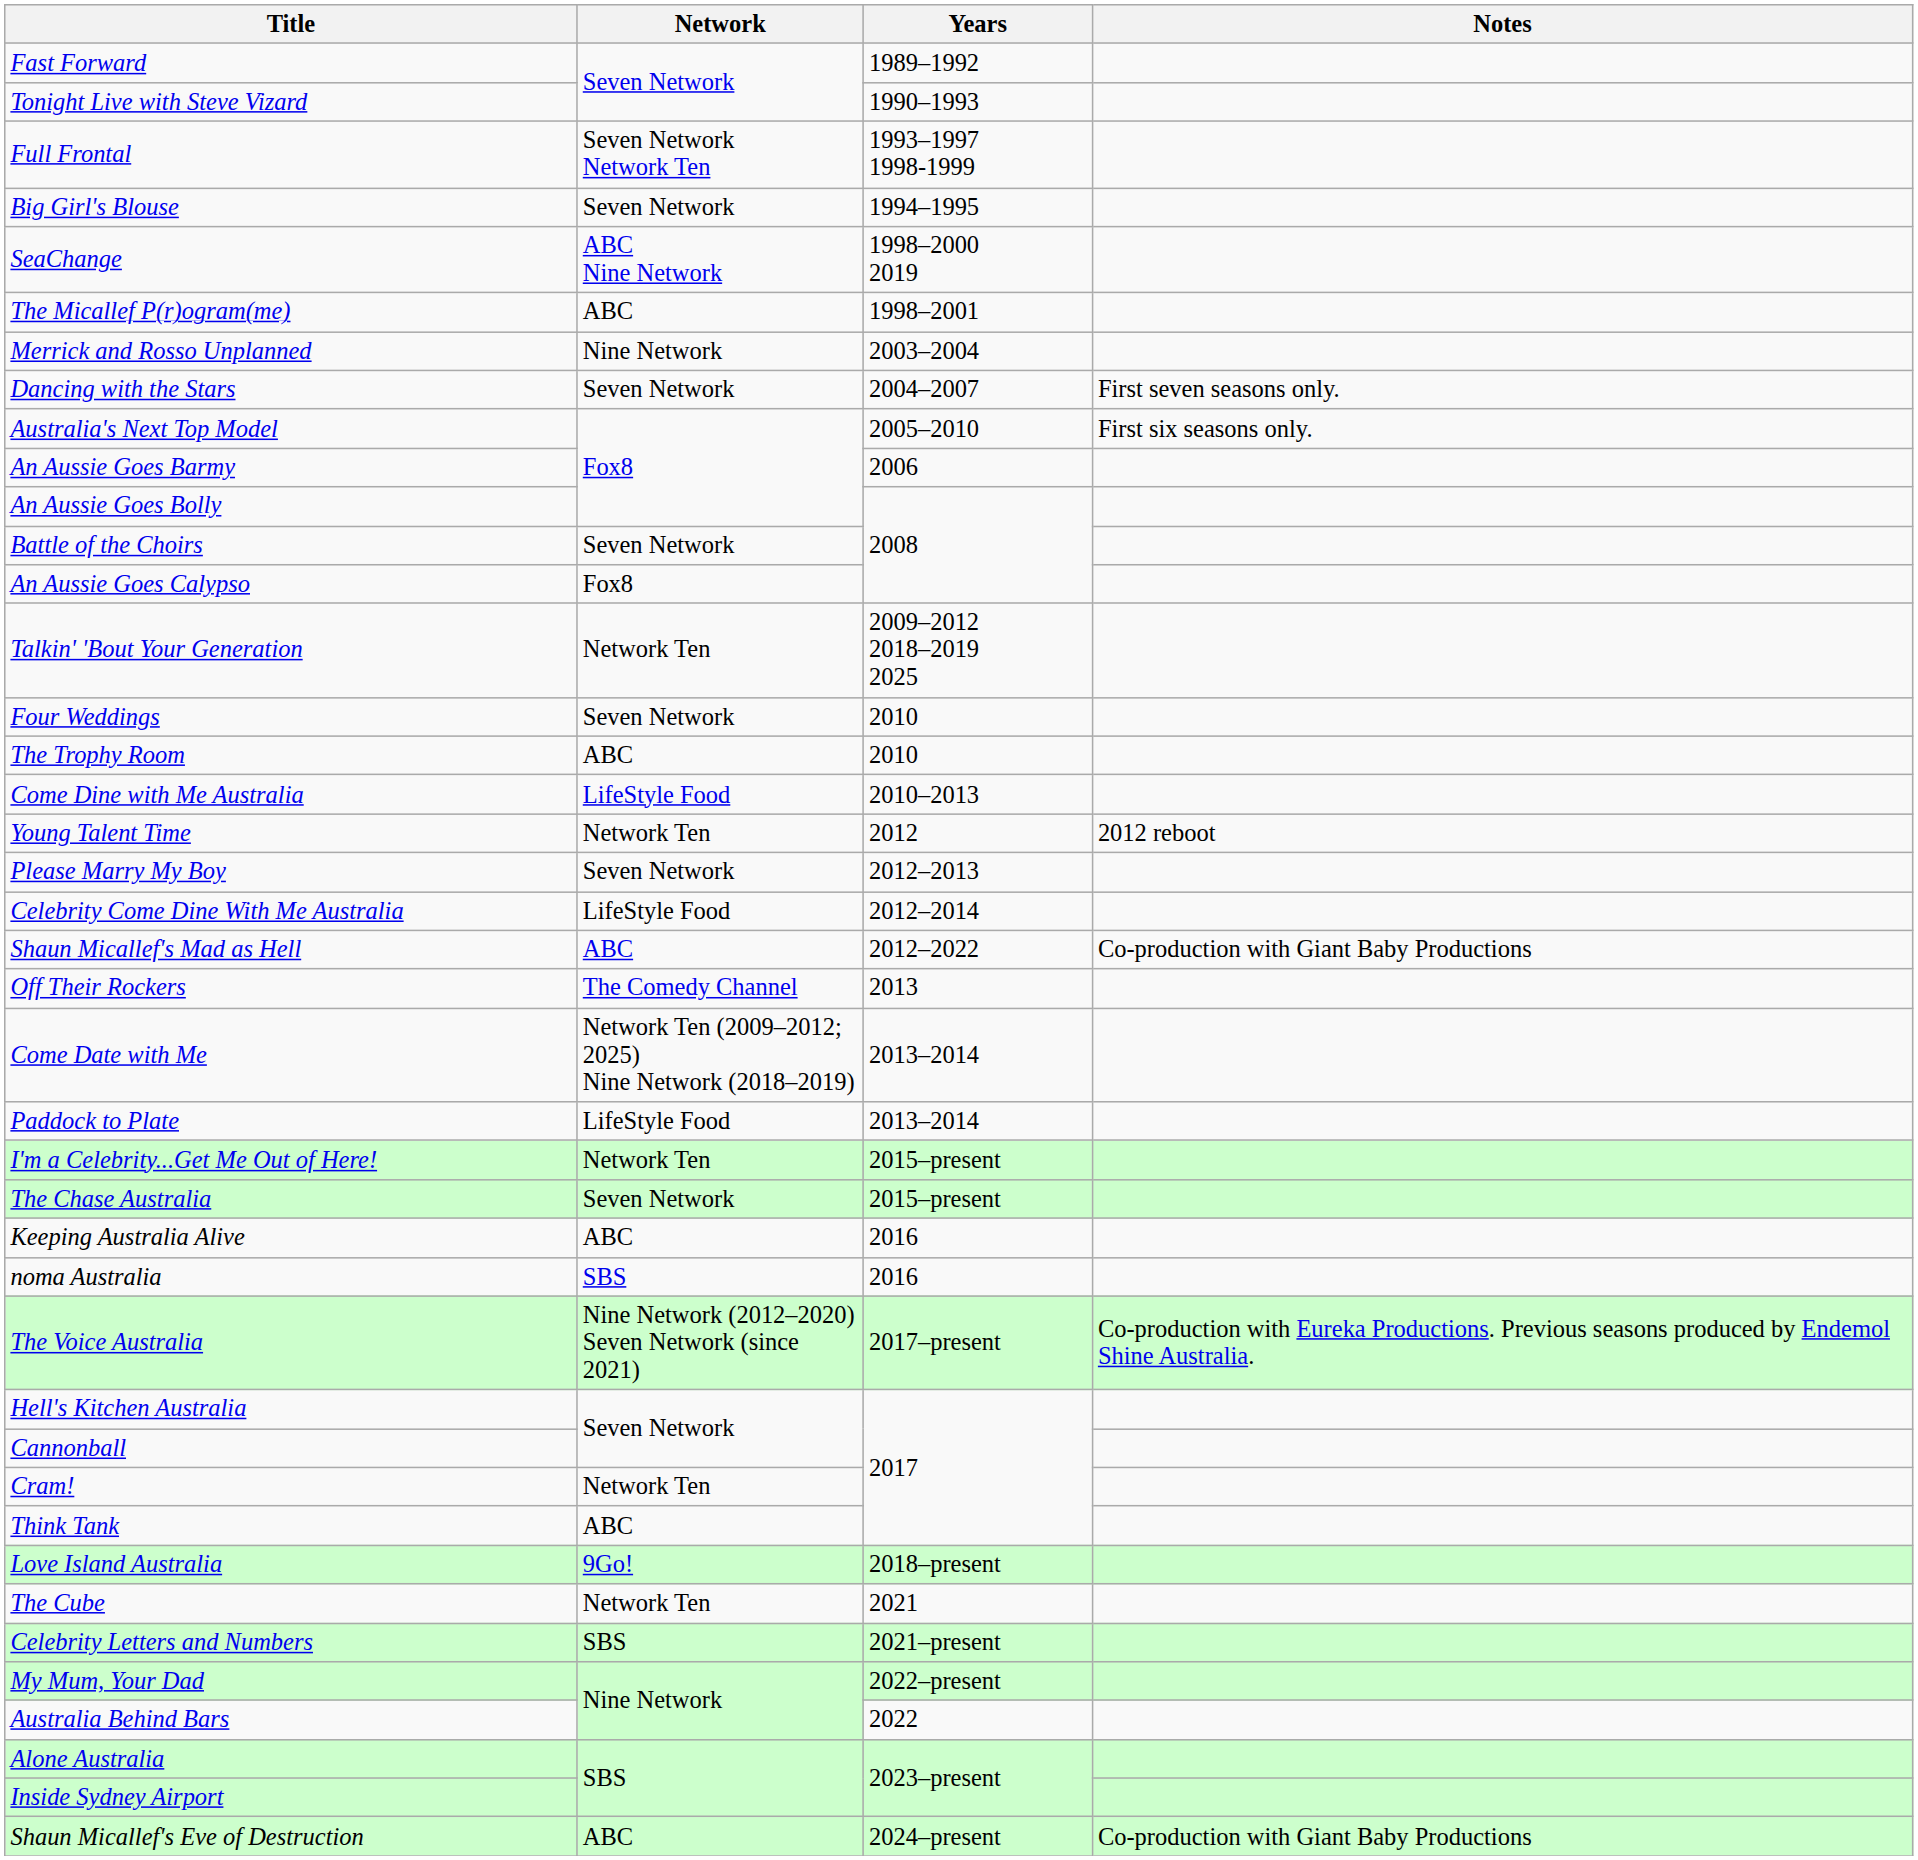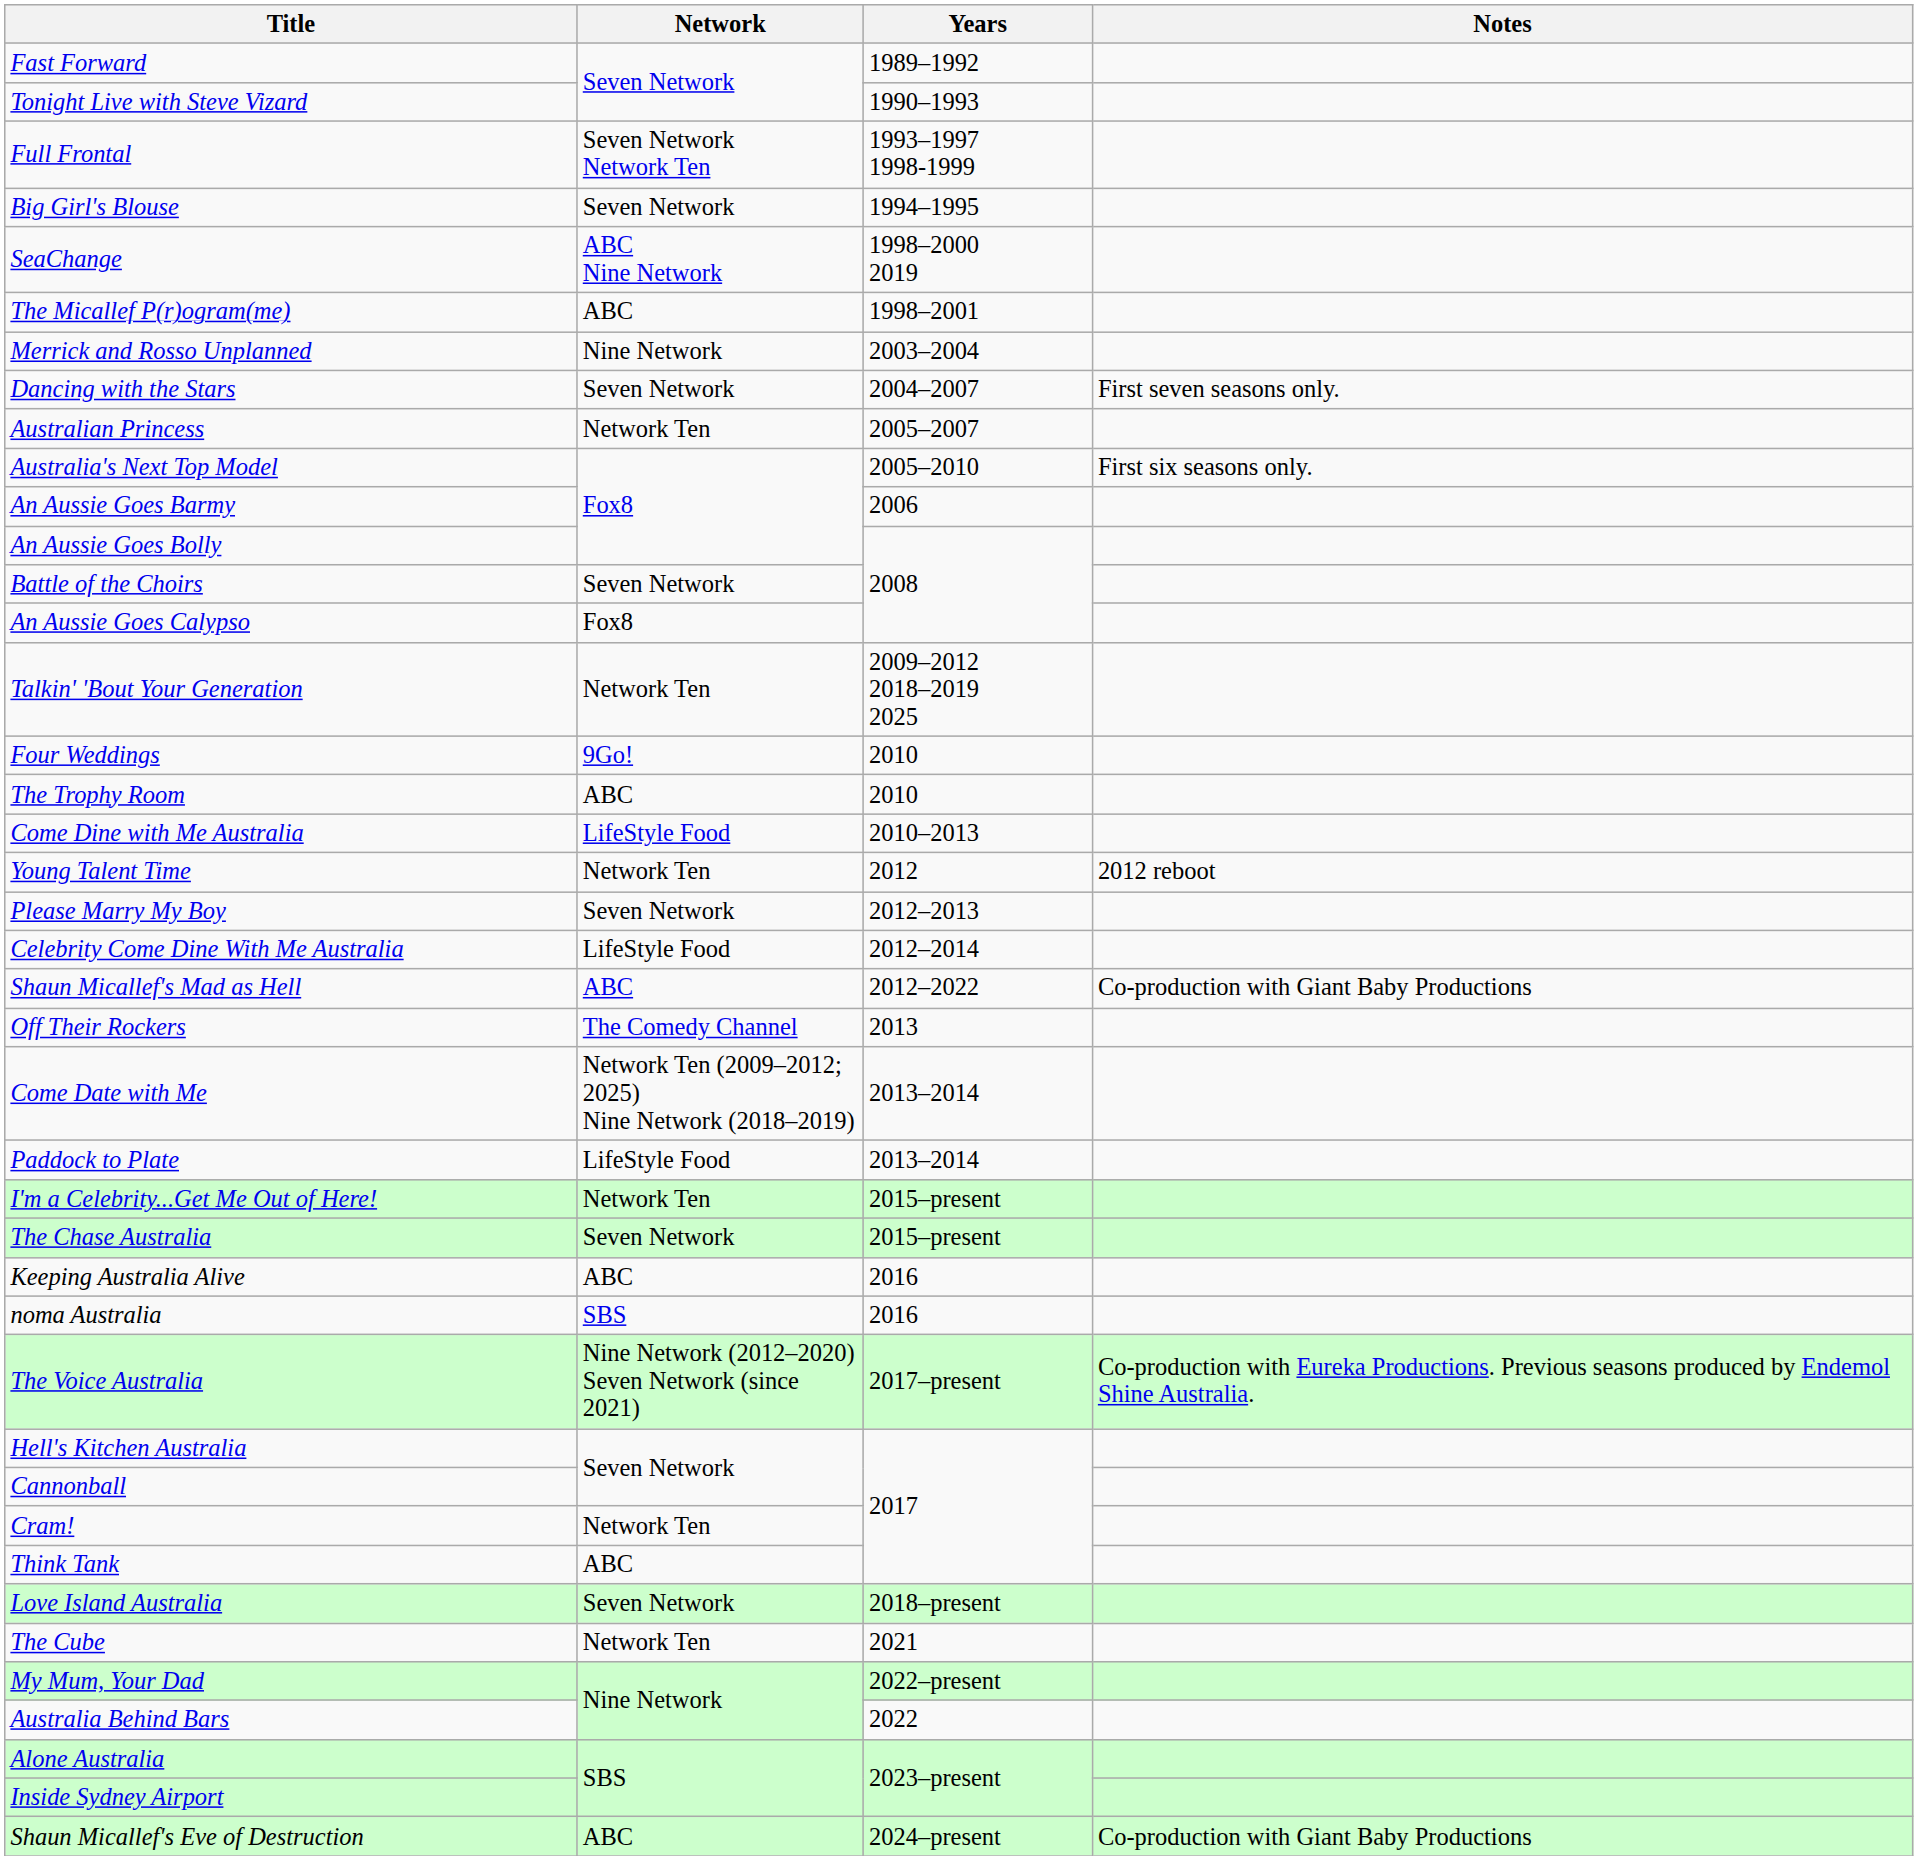 <table class="wikitable sortable">
 <tr>
 <th style="width:30%;">Title</th>
 <th style="width:15%;">Network</th>
 <th style="width:12%;">Years</th>
 <th>Notes</th>
 </tr>
 <tr>
 <td><em><a href='#'>Fast Forward</a></em></td>
 <td rowspan="2"><a href='#'>Seven Network</a></td>
 <td>1989–1992</td>
 <td></td>
 </tr>
 <tr>
 <td><em><a href='#'>Tonight Live with Steve Vizard</a></em></td>
 <td>1990–1993</td>
 <td></td>
 </tr>
 <tr>
 <td><em><a href='#'>Full Frontal</a></em></td>
 <td>Seven Network<br><a href='#'>Network Ten</a></td>
 <td>1993–1997<br>1998-1999</td>
 <td></td>
 </tr>
 <tr>
 <td><em><a href='#'>Big Girl's Blouse</a></em></td>
 <td>Seven Network</td>
 <td>1994–1995</td>
 <td></td>
 </tr>
 <tr>
 <td><em><a href='#'>SeaChange</a></em></td>
 <td><a href='#'>ABC</a><br><a href='#'>Nine Network</a></td>
 <td>1998–2000<br>2019</td>
 <td></td>
 </tr>
 <tr>
 <td><em><a href='#'>The Micallef P(r)ogram(me)</a></em></td>
 <td>ABC</td>
 <td>1998–2001</td>
 <td></td>
 </tr>
 <tr>
 <td><em><a href='#'>Merrick and Rosso Unplanned</a></em></td>
 <td>Nine Network</td>
 <td>2003–2004</td>
 <td></td>
 </tr>
 <tr>
 <td><em><a href='#'>Dancing with the Stars</a></em></td>
 <td>Seven Network</td>
 <td>2004–2007</td>
 <td>First seven seasons only.</td>
 </tr>
 <tr>
+<td><em><a href='#'>Australian Princess</a></em></td>
+<td>Network Ten</td>
+<td>2005–2007</td>
+<td></td>
+</tr>
+<tr>
 <td><em><a href='#'>Australia's Next Top Model</a></em></td>
 <td rowspan="3"><a href='#'>Fox8</a></td>
 <td>2005–2010</td>
 <td>First six seasons only.</td>
 </tr>
 <tr>
 <td><em><a href='#'>An Aussie Goes Barmy</a></em></td>
 <td rowspan="1">2006</td>
 <td></td>
 </tr>
 <tr>
 <td><em><a href='#'>An Aussie Goes Bolly</a></em></td>
 <td rowspan="3">2008</td>
 <td></td>
 </tr>
 <tr>
 <td><em><a href='#'>Battle of the Choirs</a></em></td>
 <td>Seven Network</td>
 <td></td>
 </tr>
 <tr>
 <td><em><a href='#'>An Aussie Goes Calypso</a></em></td>
 <td>Fox8</td>
 <td></td>
 </tr>
 <tr>
 <td><em><a href='#'>Talkin' 'Bout Your Generation</a></em></td>
 <td>Network Ten</td>
 <td>2009–2012<br>2018–2019<br>2025</td>
 <td></td>
 </tr>
 <tr>
 <td><em><a href='#'>Four Weddings</a></em></td>
-<td>Seven Network</td>
+<td><a href='#'>9Go!</a></td>
 <td>2010</td>
 <td></td>
 </tr>
 <tr>
 <td><em><a href='#'>The Trophy Room</a></em></td>
 <td>ABC</td>
 <td>2010</td>
 <td></td>
 </tr>
 <tr>
 <td><em><a href='#'>Come Dine with Me Australia</a></em></td>
 <td><a href='#'>LifeStyle Food</a></td>
 <td>2010–2013</td>
 <td></td>
 </tr>
 <tr>
 <td><em><a href='#'>Young Talent Time</a></em></td>
 <td>Network Ten</td>
 <td>2012</td>
 <td>2012 reboot</td>
 </tr>
 <tr>
 <td><em><a href='#'>Please Marry My Boy</a></em></td>
 <td>Seven Network</td>
 <td>2012–2013</td>
 <td></td>
 </tr>
 <tr>
 <td><em><a href='#'>Celebrity Come Dine With Me Australia</a></em></td>
 <td>LifeStyle Food</td>
 <td>2012–2014</td>
 <td></td>
 </tr>
 <tr>
 <td><em><a href='#'>Shaun Micallef's Mad as Hell</a></em></td>
 <td><a href='#'>ABC</a></td>
 <td>2012–2022</td>
 <td>Co-production with Giant Baby Productions</td>
 </tr>
 <tr>
 <td><em><a href='#'>Off Their Rockers</a></em></td>
 <td><a href='#'>The Comedy Channel</a></td>
 <td>2013</td>
 <td></td>
 </tr>
 <tr>
 <td><em><a href='#'>Come Date with Me</a></em></td>
 <td>Network Ten (2009–2012; 2025)<br>Nine Network (2018–2019)</td>
 <td>2013–2014</td>
 <td></td>
 </tr>
 <tr>
 <td><em><a href='#'>Paddock to Plate</a></em></td>
 <td>LifeStyle Food</td>
 <td>2013–2014</td>
 <td></td>
 </tr>
 <tr style="background: #CCFFCC;">
 <td><em><a href='#'>I'm a Celebrity...Get Me Out of Here!</a></em></td>
 <td>Network Ten</td>
 <td>2015–present</td>
 <td></td>
 </tr>
 <tr style="background: #CCFFCC;">
 <td><em><a href='#'>The Chase Australia</a></em></td>
 <td>Seven Network</td>
 <td>2015–present</td>
 <td></td>
 </tr>
 <tr>
 <td><em>Keeping Australia Alive</em></td>
 <td>ABC</td>
 <td>2016</td>
 <td></td>
 </tr>
 <tr>
 <td><em>noma Australia</em></td>
 <td><a href='#'>SBS</a></td>
 <td>2016</td>
 <td></td>
 </tr>
 <tr style="background: #CCFFCC;">
 <td><em><a href='#'>The Voice Australia</a></em></td>
 <td>Nine Network (2012–2020)<br>Seven Network (since 2021)</td>
 <td>2017–present</td>
 <td>Co-production with <a href='#'>Eureka Productions</a>. Previous seasons produced by <a href='#'>Endemol Shine Australia</a>.</td>
 </tr>
 <tr>
 <td><em><a href='#'>Hell's Kitchen Australia</a></em></td>
 <td rowspan="2">Seven Network</td>
 <td rowspan="4">2017</td>
 <td></td>
 </tr>
 <tr>
 <td><em><a href='#'>Cannonball</a></em></td>
 <td></td>
 </tr>
 <tr>
 <td><em><a href='#'>Cram!</a></em></td>
 <td>Network Ten</td>
 <td></td>
 </tr>
 <tr>
 <td><em><a href='#'>Think Tank</a></em></td>
 <td>ABC</td>
 <td></td>
 </tr>
 <tr style="background: #CCFFCC;">
 <td><em><a href='#'>Love Island Australia</a></em></td>
-<td><a href='#'>9Go!</a></td>
+<td>Seven Network</td>
 <td>2018–present</td>
 <td></td>
 </tr>
 <tr>
 <td><em><a href='#'>The Cube</a></em></td>
 <td>Network Ten</td>
 <td>2021</td>
-<td></td>
-</tr>
-<tr style="background: #CCFFCC;">
-<td><em><a href='#'>Celebrity Letters and Numbers</a></em></td>
-<td>SBS</td>
-<td>2021–present</td>
 <td></td>
 </tr>
 <tr style="background: #CCFFCC;">
 <td><em><a href='#'>My Mum, Your Dad</a></em></td>
 <td rowspan="2">Nine Network</td>
 <td>2022–present</td>
 <td></td>
 </tr>
 <tr>
 <td><em><a href='#'>Australia Behind Bars</a></em></td>
 <td>2022</td>
 <td></td>
 </tr>
 <tr style="background: #CCFFCC;">
 <td><em><a href='#'>Alone Australia</a></em></td>
 <td rowspan="2">SBS</td>
 <td rowspan="2">2023–present</td>
 <td></td>
 </tr>
 <tr style="background: #CCFFCC;">
 <td><em><a href='#'>Inside Sydney Airport</a></em></td>
 <td></td>
 </tr>
 <tr style="background: #CCFFCC;">
 <td><em>Shaun Micallef's Eve of Destruction</em></td>
 <td>ABC</td>
 <td>2024–present</td>
 <td>Co-production with Giant Baby Productions</td>
 </tr>
 </table>
